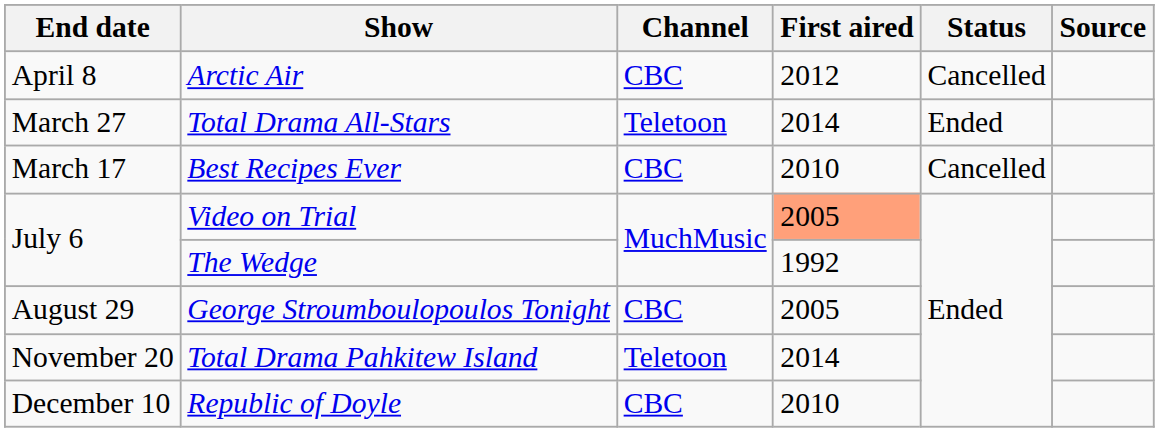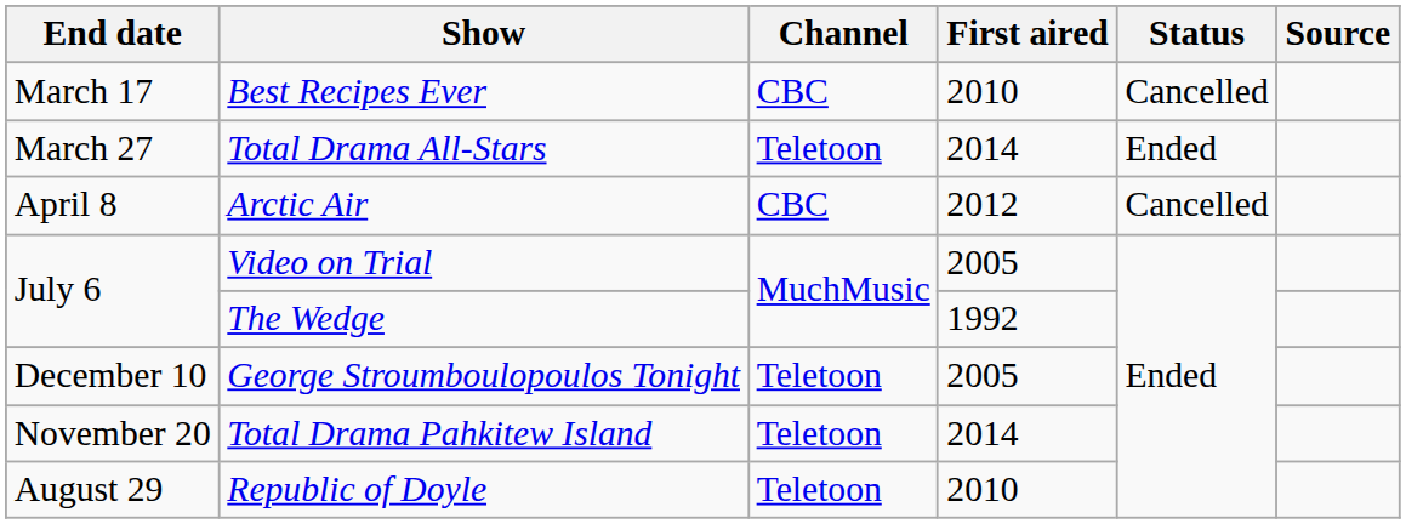 <table class="wikitable">
 <tr>
 <th>End date</th>
 <th>Show</th>
 <th>Channel</th>
 <th>First aired</th>
 <th>Status</th>
 <th>Source</th>
 </tr>
 <tr>
-<td>April 8</td>
-<td><em><a href='#'>Arctic Air</a></em></td>
+<td>March 17</td>
+<td><em><a href='#'>Best Recipes Ever</a></em></td>
 <td><a href='#'>CBC</a></td>
-<td>2012</td>
+<td>2010</td>
 <td>Cancelled</td>
 <td></td>
 </tr>
 <tr>
 <td>March 27</td>
 <td><em><a href='#'>Total Drama All-Stars</a></em></td>
 <td><a href='#'>Teletoon</a></td>
 <td>2014</td>
 <td>Ended</td>
 <td></td>
 </tr>
 <tr>
-<td>March 17</td>
-<td><em><a href='#'>Best Recipes Ever</a></em></td>
+<td>April 8</td>
+<td><em><a href='#'>Arctic Air</a></em></td>
 <td><a href='#'>CBC</a></td>
-<td>2010</td>
+<td>2012</td>
 <td>Cancelled</td>
 <td></td>
 </tr>
 <tr>
 <td rowspan=2>July 6</td>
 <td><em><a href='#'>Video on Trial</a></em></td>
 <td rowspan=2><a href='#'>MuchMusic</a></td>
-<td style="background: lightsalmon;">2005</td>
+<td>2005</td>
 <td rowspan=5>Ended</td>
 <td></td>
 </tr>
 <tr>
 <td><em><a href='#'>The Wedge</a></em></td>
 <td>1992</td>
 <td></td>
 </tr>
 <tr>
-<td>August 29</td>
+<td>December 10</td>
 <td><em><a href='#'>George Stroumboulopoulos Tonight</a></em></td>
-<td><a href='#'>CBC</a></td>
+<td><a href='#'>Teletoon</a></td>
 <td>2005</td>
 <td></td>
 </tr>
 <tr>
 <td>November 20</td>
 <td><em><a href='#'>Total Drama Pahkitew Island</a></em></td>
 <td><a href='#'>Teletoon</a></td>
 <td>2014</td>
 <td></td>
 </tr>
 <tr>
-<td>December 10</td>
+<td>August 29</td>
 <td><em><a href='#'>Republic of Doyle</a></em></td>
-<td><a href='#'>CBC</a></td>
+<td><a href='#'>Teletoon</a></td>
 <td>2010</td>
 <td></td>
 </tr>
 </table>
